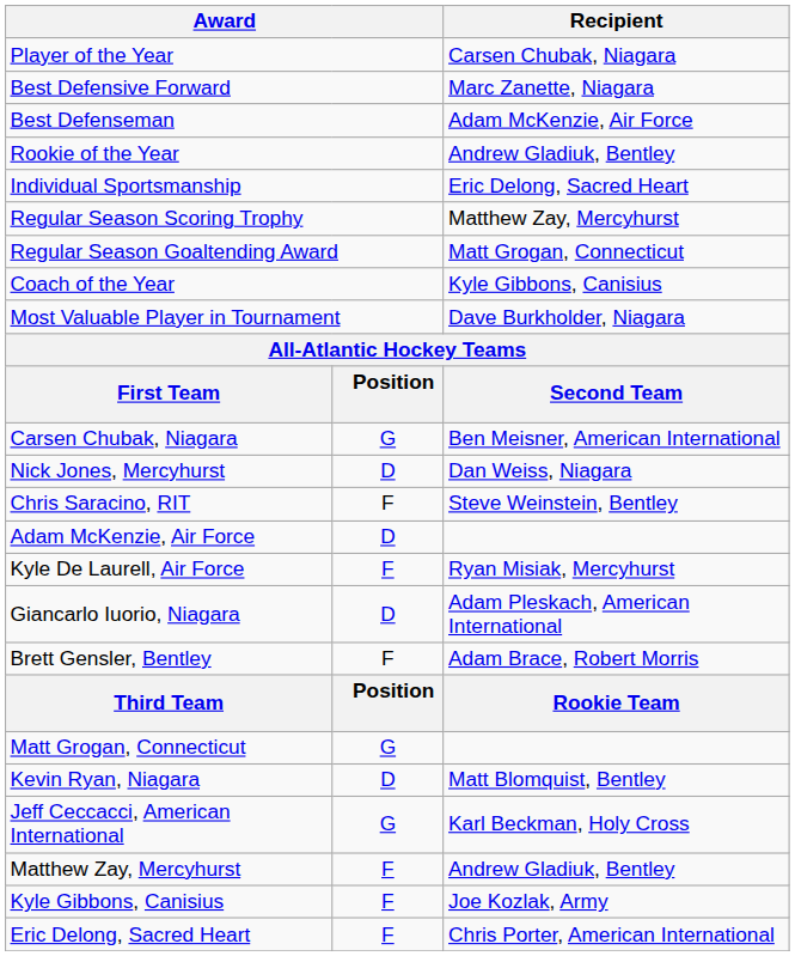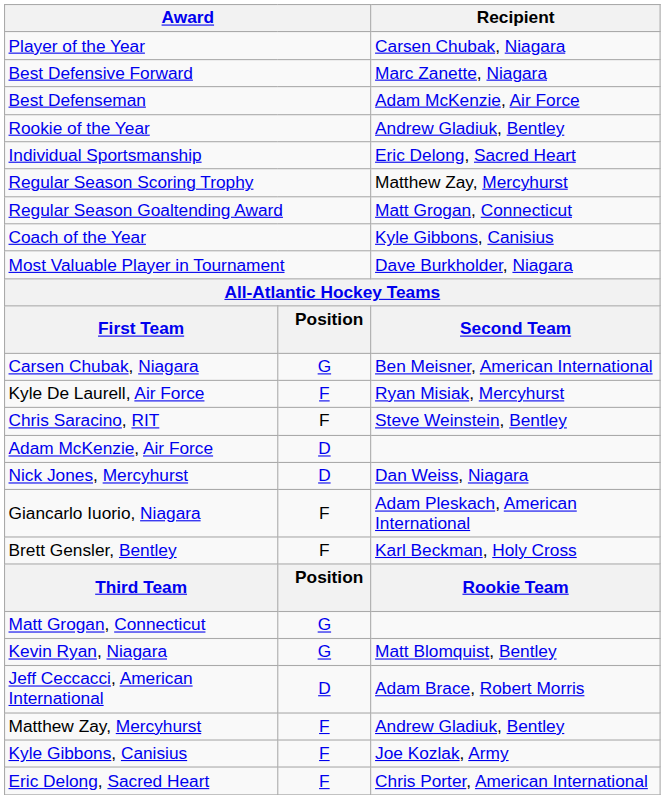 <table class="wikitable">
 <tr>
 <th colspan=2><a href='#'>Award</a></th>
 <th>Recipient</th>
 </tr>
 <tr>
 <td colspan=2><a href='#'>Player of the Year</a></td>
 <td><a href='#'>Carsen Chubak</a>, <a href='#'>Niagara</a></td>
 </tr>
 <tr>
 <td colspan=2><a href='#'>Best Defensive Forward</a></td>
 <td><a href='#'>Marc Zanette</a>, <a href='#'>Niagara</a></td>
 </tr>
 <tr>
 <td colspan=2><a href='#'>Best Defenseman</a></td>
 <td><a href='#'>Adam McKenzie</a>, <a href='#'>Air Force</a></td>
 </tr>
 <tr>
 <td colspan=2><a href='#'>Rookie of the Year</a></td>
 <td><a href='#'>Andrew Gladiuk</a>, <a href='#'>Bentley</a></td>
 </tr>
 <tr>
 <td colspan=2><a href='#'>Individual Sportsmanship</a></td>
 <td><a href='#'>Eric Delong</a>, <a href='#'>Sacred Heart</a></td>
 </tr>
 <tr>
 <td colspan=2><a href='#'>Regular Season Scoring Trophy</a></td>
 <td>Matthew Zay, <a href='#'>Mercyhurst</a></td>
 </tr>
 <tr>
 <td colspan=2><a href='#'>Regular Season Goaltending Award</a></td>
 <td><a href='#'>Matt Grogan</a>, <a href='#'>Connecticut</a></td>
 </tr>
 <tr>
 <td colspan=2><a href='#'>Coach of the Year</a></td>
 <td><a href='#'>Kyle Gibbons</a>, <a href='#'>Canisius</a></td>
 </tr>
 <tr>
 <td colspan=2><a href='#'>Most Valuable Player in Tournament</a></td>
 <td><a href='#'>Dave Burkholder</a>, <a href='#'>Niagara</a></td>
 </tr>
 <tr>
 <th colspan=3><a href='#'>All-Atlantic Hockey Teams</a></th>
 </tr>
 <tr>
 <th><a href='#'>First Team</a></th>
 <th>  Position  </th>
 <th><a href='#'>Second Team</a></th>
 </tr>
 <tr>
 <td><a href='#'>Carsen Chubak</a>, <a href='#'>Niagara</a></td>
 <td align=center><a href='#'>G</a></td>
 <td><a href='#'>Ben Meisner</a>, <a href='#'>American International</a></td>
 </tr>
 <tr>
-<td><a href='#'>Nick Jones</a>, <a href='#'>Mercyhurst</a></td>
-<td align=center><a href='#'>D</a></td>
-<td><a href='#'>Dan Weiss</a>, <a href='#'>Niagara</a></td>
+<td>Kyle De Laurell, <a href='#'>Air Force</a></td>
+<td align=center><a href='#'>F</a></td>
+<td><a href='#'>Ryan Misiak</a>, <a href='#'>Mercyhurst</a></td>
 </tr>
 <tr>
 <td><a href='#'>Chris Saracino</a>, <a href='#'>RIT</a></td>
 <td align=center>F</td>
 <td><a href='#'>Steve Weinstein</a>, <a href='#'>Bentley</a></td>
 </tr>
 <tr>
 <td><a href='#'>Adam McKenzie</a>, <a href='#'>Air Force</a></td>
 <td align=center><a href='#'>D</a></td>
 <td></td>
 </tr>
 <tr>
-<td>Kyle De Laurell, <a href='#'>Air Force</a></td>
-<td align=center><a href='#'>F</a></td>
-<td><a href='#'>Ryan Misiak</a>, <a href='#'>Mercyhurst</a></td>
+<td><a href='#'>Nick Jones</a>, <a href='#'>Mercyhurst</a></td>
+<td align=center><a href='#'>D</a></td>
+<td><a href='#'>Dan Weiss</a>, <a href='#'>Niagara</a></td>
 </tr>
 <tr>
 <td>Giancarlo Iuorio, <a href='#'>Niagara</a></td>
-<td align=center><a href='#'>D</a></td>
+<td align=center>F</td>
 <td><a href='#'>Adam Pleskach</a>, <a href='#'>American International</a></td>
 </tr>
 <tr>
 <td>Brett Gensler, <a href='#'>Bentley</a></td>
 <td align=center>F</td>
-<td><a href='#'>Adam Brace</a>, <a href='#'>Robert Morris</a></td>
+<td><a href='#'>Karl Beckman</a>, <a href='#'>Holy Cross</a></td>
 </tr>
 <tr>
 <th><a href='#'>Third Team</a></th>
 <th>  Position  </th>
 <th><a href='#'>Rookie Team</a></th>
 </tr>
 <tr>
 <td><a href='#'>Matt Grogan</a>, <a href='#'>Connecticut</a></td>
 <td align=center><a href='#'>G</a></td>
 <td></td>
 </tr>
 <tr>
 <td><a href='#'>Kevin Ryan</a>, <a href='#'>Niagara</a></td>
-<td align=center><a href='#'>D</a></td>
+<td align=center><a href='#'>G</a></td>
 <td><a href='#'>Matt Blomquist</a>, <a href='#'>Bentley</a></td>
 </tr>
 <tr>
 <td><a href='#'>Jeff Ceccacci</a>, <a href='#'>American International</a></td>
-<td align=center><a href='#'>G</a></td>
-<td><a href='#'>Karl Beckman</a>, <a href='#'>Holy Cross</a></td>
+<td align=center><a href='#'>D</a></td>
+<td><a href='#'>Adam Brace</a>, <a href='#'>Robert Morris</a></td>
 </tr>
 <tr>
 <td>Matthew Zay, <a href='#'>Mercyhurst</a></td>
 <td align=center><a href='#'>F</a></td>
 <td><a href='#'>Andrew Gladiuk</a>, <a href='#'>Bentley</a></td>
 </tr>
 <tr>
 <td><a href='#'>Kyle Gibbons</a>, <a href='#'>Canisius</a></td>
 <td align=center><a href='#'>F</a></td>
 <td><a href='#'>Joe Kozlak</a>, <a href='#'>Army</a></td>
 </tr>
 <tr>
 <td><a href='#'>Eric Delong</a>, <a href='#'>Sacred Heart</a></td>
 <td align=center><a href='#'>F</a></td>
 <td><a href='#'>Chris Porter</a>, <a href='#'>American International</a></td>
 </tr>
 <tr>
 </tr>
 </table>
